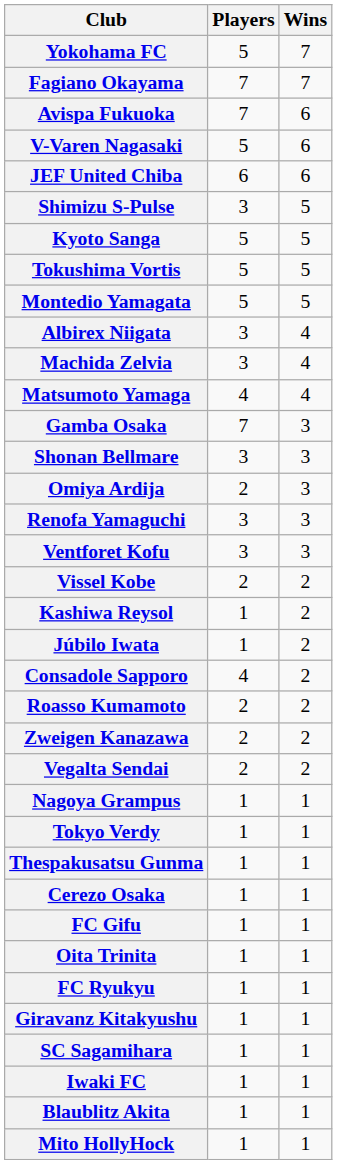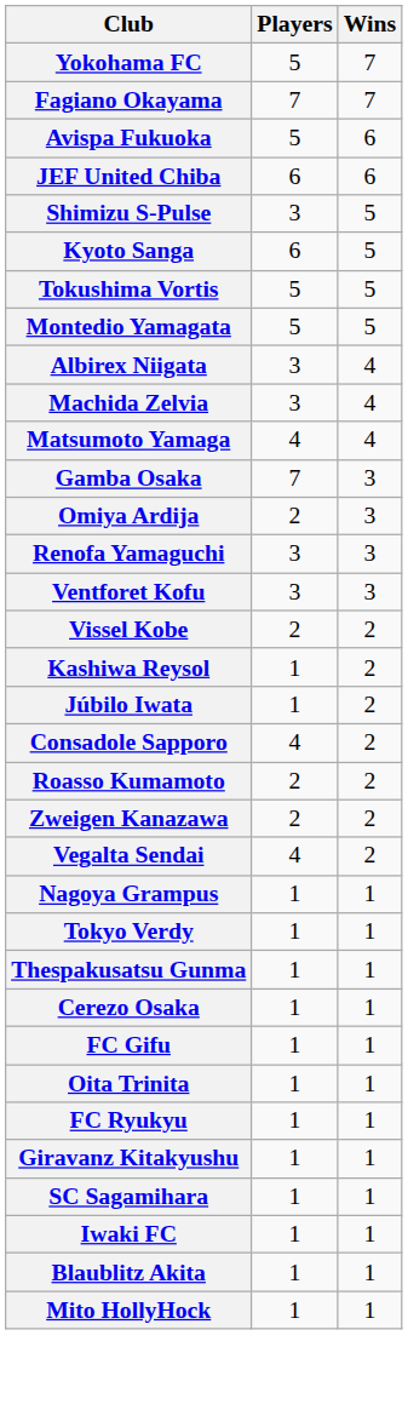 <table class="wikitable sortable plainrowheaders" style=text-align:center>
 <tr>
 <th scope=col>Club</th>
 <th scope=col>Players</th>
 <th scope=col>Wins</th>
 </tr>
 <tr>
 <th scope=row><a href='#'>Yokohama FC</a></th>
 <td>5</td>
 <td>7</td>
 </tr>
 <tr>
 <th scope=row><a href='#'>Fagiano Okayama</a></th>
 <td>7</td>
 <td>7</td>
 </tr>
 <tr>
 <th scope=row><a href='#'>Avispa Fukuoka</a></th>
-<td>7</td>
-<td>6</td>
-</tr>
-<tr>
-<th scope=row><a href='#'>V-Varen Nagasaki</a></th>
 <td>5</td>
 <td>6</td>
 </tr>
 <tr>
 <th scope=row><a href='#'>JEF United Chiba</a></th>
 <td>6</td>
 <td>6</td>
 </tr>
 <tr>
 <th scope=row><a href='#'>Shimizu S-Pulse</a></th>
 <td>3</td>
 <td>5</td>
 </tr>
 <tr>
 <th scope=row><a href='#'>Kyoto Sanga</a></th>
-<td>5</td>
+<td>6</td>
 <td>5</td>
 </tr>
 <tr>
 <th scope=row><a href='#'>Tokushima Vortis</a></th>
 <td>5</td>
 <td>5</td>
 </tr>
 <tr>
 <th scope=row><a href='#'>Montedio Yamagata</a></th>
 <td>5</td>
 <td>5</td>
 </tr>
 <tr>
 <th scope=row><a href='#'>Albirex Niigata</a></th>
 <td>3</td>
 <td>4</td>
 </tr>
 <tr>
 <th scope=row><a href='#'>Machida Zelvia</a></th>
 <td>3</td>
 <td>4</td>
 </tr>
 <tr>
 <th scope=row><a href='#'>Matsumoto Yamaga</a></th>
 <td>4</td>
 <td>4</td>
 </tr>
 <tr>
 <th scope=row><a href='#'>Gamba Osaka</a></th>
 <td>7</td>
-<td>3</td>
-</tr>
-<tr>
-<th scope=row><a href='#'>Shonan Bellmare</a></th>
-<td>3</td>
 <td>3</td>
 </tr>
 <tr>
 <th scope=row><a href='#'>Omiya Ardija</a></th>
 <td>2</td>
 <td>3</td>
 </tr>
 <tr>
 <th scope=row><a href='#'>Renofa Yamaguchi</a></th>
 <td>3</td>
 <td>3</td>
 </tr>
 <tr>
 <th scope=row><a href='#'>Ventforet Kofu</a></th>
 <td>3</td>
 <td>3</td>
 </tr>
 <tr>
 <th scope=row><a href='#'>Vissel Kobe</a></th>
 <td>2</td>
 <td>2</td>
 </tr>
 <tr>
 <th scope=row><a href='#'>Kashiwa Reysol</a></th>
 <td>1</td>
 <td>2</td>
 </tr>
 <tr>
 <th scope=row><a href='#'>Júbilo Iwata</a></th>
 <td>1</td>
 <td>2</td>
 </tr>
 <tr>
 <th scope=row><a href='#'>Consadole Sapporo</a></th>
 <td>4</td>
 <td>2</td>
 </tr>
 <tr>
 <th scope=row><a href='#'>Roasso Kumamoto</a></th>
 <td>2</td>
 <td>2</td>
 </tr>
 <tr>
 <th scope=row><a href='#'>Zweigen Kanazawa</a></th>
 <td>2</td>
 <td>2</td>
 </tr>
 <tr>
 <th scope=row><a href='#'>Vegalta Sendai</a></th>
-<td>2</td>
+<td>4</td>
 <td>2</td>
 </tr>
 <tr>
 <th scope=row><a href='#'>Nagoya Grampus</a></th>
 <td>1</td>
 <td>1</td>
 </tr>
 <tr>
 <th scope=row><a href='#'>Tokyo Verdy</a></th>
 <td>1</td>
 <td>1</td>
 </tr>
 <tr>
 <th scope=row><a href='#'>Thespakusatsu Gunma</a></th>
 <td>1</td>
 <td>1</td>
 </tr>
 <tr>
 <th scope=row><a href='#'>Cerezo Osaka</a></th>
 <td>1</td>
 <td>1</td>
 </tr>
 <tr>
 <th scope=row><a href='#'>FC Gifu</a></th>
 <td>1</td>
 <td>1</td>
 </tr>
 <tr>
 <th scope=row><a href='#'>Oita Trinita</a></th>
 <td>1</td>
 <td>1</td>
 </tr>
 <tr>
 <th scope=row><a href='#'>FC Ryukyu</a></th>
 <td>1</td>
 <td>1</td>
 </tr>
 <tr>
 <th scope=row><a href='#'>Giravanz Kitakyushu</a></th>
 <td>1</td>
 <td>1</td>
 </tr>
 <tr>
 <th scope=row><a href='#'>SC Sagamihara</a></th>
 <td>1</td>
 <td>1</td>
 </tr>
 <tr>
 <th scope=row><a href='#'>Iwaki FC</a></th>
 <td>1</td>
 <td>1</td>
 </tr>
 <tr>
 <th scope=row><a href='#'>Blaublitz Akita</a></th>
 <td>1</td>
 <td>1</td>
 </tr>
 <tr>
 <th scope=row><a href='#'>Mito HollyHock</a></th>
 <td>1</td>
 <td>1</td>
 </tr>
 </table>
